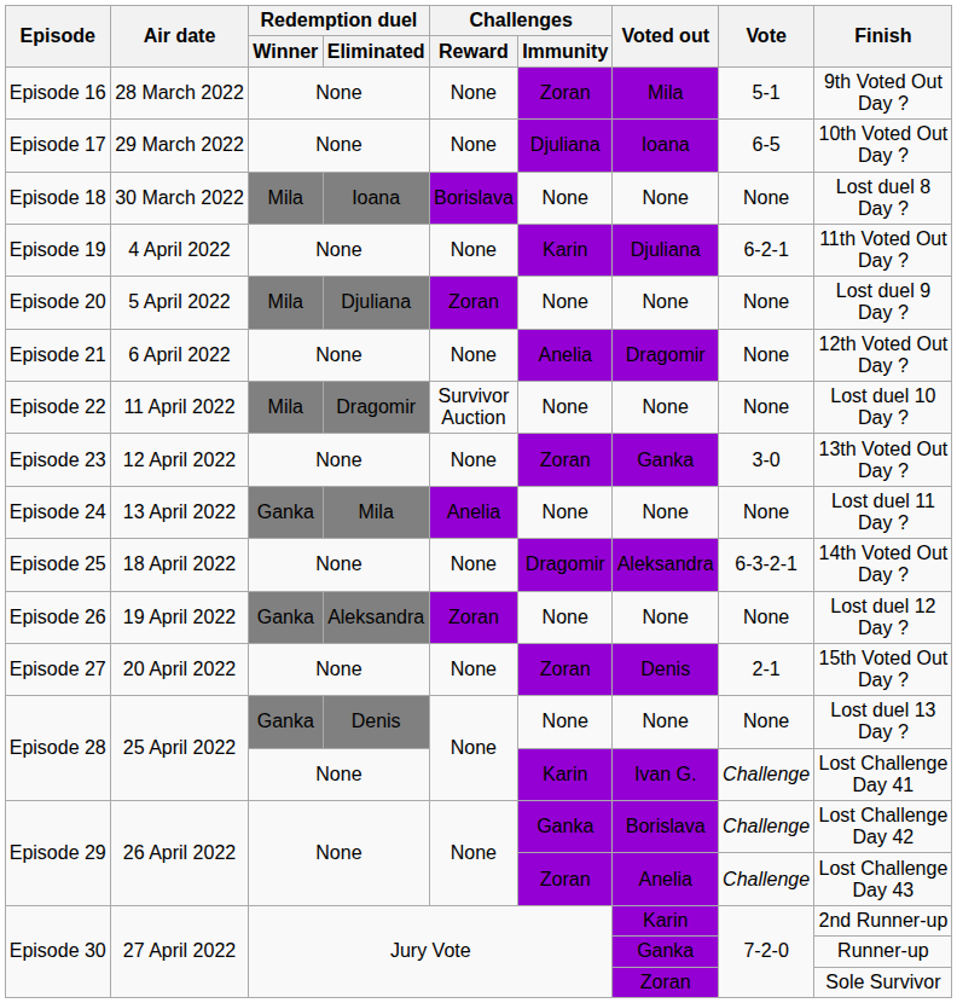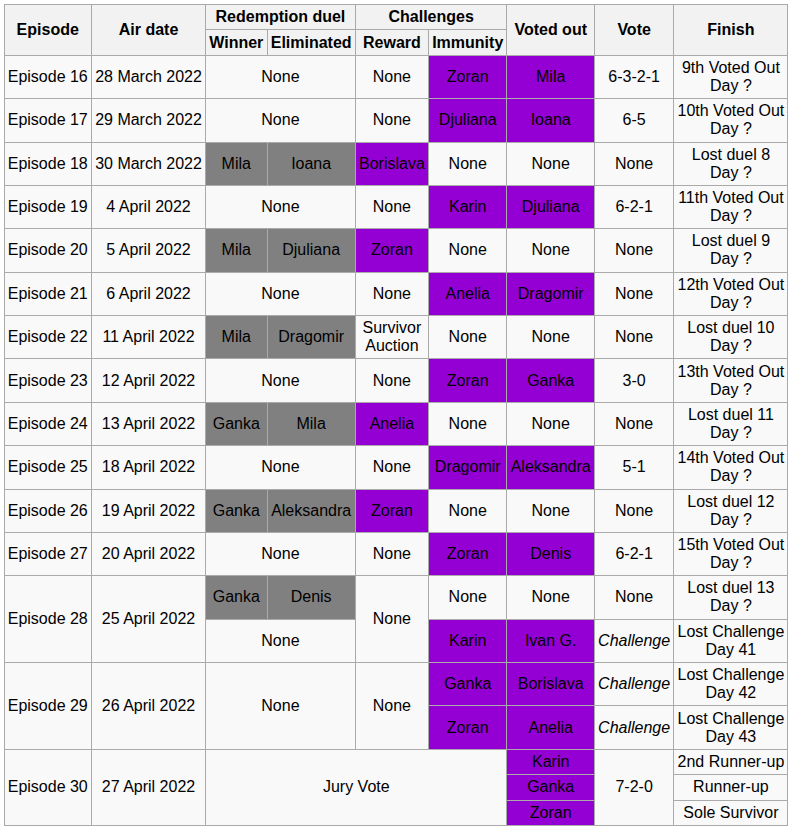 <table class="wikitable" style="margin:auto; text-align:center">
 <tr>
 <th rowspan="2">Episode</th>
 <th rowspan="2">Air date</th>
 <th colspan="2">Redemption duel</th>
 <th colspan="2">Challenges</th>
 <th rowspan="2">Voted out</th>
 <th rowspan="2">Vote</th>
 <th rowspan="2">Finish</th>
 </tr>
 <tr>
 <th>Winner</th>
 <th>Eliminated</th>
 <th>Reward</th>
 <th>Immunity</th>
 </tr>
 <tr>
 <td>Episode 16</td>
 <td>28 March 2022</td>
 <td colspan="2">None</td>
 <td>None</td>
 <td bgcolor="darkviolet">Zoran</td>
 <td bgcolor="darkviolet">Mila</td>
-<td>5-1</td>
+<td>6-3-2-1</td>
 <td>9th Voted Out<br>Day ?</td>
 </tr>
 <tr>
 <td>Episode 17</td>
 <td>29 March 2022</td>
 <td colspan="2">None</td>
 <td>None</td>
 <td bgcolor="darkviolet">Djuliana</td>
 <td bgcolor="darkviolet">Ioana</td>
 <td>6-5</td>
 <td>10th Voted Out<br>Day ?</td>
 </tr>
 <tr>
 <td>Episode 18</td>
 <td>30 March 2022</td>
 <td bgcolor="gray">Mila</td>
 <td bgcolor="gray">Ioana</td>
 <td bgcolor="darkviolet">Borislava</td>
 <td>None</td>
 <td>None</td>
 <td>None</td>
 <td>Lost duel 8<br>Day ?</td>
 </tr>
 <tr>
 <td>Episode 19</td>
 <td>4 April 2022</td>
 <td colspan="2">None</td>
 <td>None</td>
 <td bgcolor="darkviolet">Karin</td>
 <td bgcolor="darkviolet">Djuliana</td>
 <td>6-2-1</td>
 <td>11th Voted Out<br>Day ?</td>
 </tr>
 <tr>
 <td>Episode 20</td>
 <td>5 April 2022</td>
 <td bgcolor="gray">Mila</td>
 <td bgcolor="gray">Djuliana</td>
 <td bgcolor="darkviolet">Zoran</td>
 <td>None</td>
 <td>None</td>
 <td>None</td>
 <td>Lost duel 9<br>Day ?</td>
 </tr>
 <tr>
 <td>Episode 21</td>
 <td>6 April 2022</td>
 <td colspan="2">None</td>
 <td>None</td>
 <td bgcolor="darkviolet">Anelia</td>
 <td bgcolor="darkviolet">Dragomir</td>
 <td>None</td>
 <td>12th Voted Out<br>Day ?</td>
 </tr>
 <tr>
 <td>Episode 22</td>
 <td>11 April 2022</td>
 <td bgcolor="gray">Mila</td>
 <td bgcolor="gray">Dragomir</td>
 <td>Survivor<br>Auction</td>
 <td>None</td>
 <td>None</td>
 <td>None</td>
 <td>Lost duel 10<br>Day ?</td>
 </tr>
 <tr>
 <td>Episode 23</td>
 <td>12 April 2022</td>
 <td colspan="2">None</td>
 <td>None</td>
 <td bgcolor="darkviolet">Zoran</td>
 <td bgcolor="darkviolet">Ganka</td>
 <td>3-0</td>
 <td>13th Voted Out<br>Day ?</td>
 </tr>
 <tr>
 <td>Episode 24</td>
 <td>13 April 2022</td>
 <td bgcolor="gray">Ganka</td>
 <td bgcolor="gray">Mila</td>
 <td bgcolor="darkviolet">Anelia</td>
 <td>None</td>
 <td>None</td>
 <td>None</td>
 <td>Lost duel 11<br>Day ?</td>
 </tr>
 <tr>
 <td>Episode 25</td>
 <td>18 April 2022</td>
 <td colspan="2">None</td>
 <td>None</td>
 <td bgcolor="darkviolet">Dragomir</td>
 <td bgcolor="darkviolet">Aleksandra</td>
-<td>6-3-2-1</td>
+<td>5-1</td>
 <td>14th Voted Out<br>Day ?</td>
 </tr>
 <tr>
 <td>Episode 26</td>
 <td>19 April 2022</td>
 <td bgcolor="gray">Ganka</td>
 <td bgcolor="gray">Aleksandra</td>
 <td bgcolor="darkviolet">Zoran</td>
 <td>None</td>
 <td>None</td>
 <td>None</td>
 <td>Lost duel 12<br>Day ?</td>
 </tr>
 <tr>
 <td>Episode 27</td>
 <td>20 April 2022</td>
 <td colspan="2">None</td>
 <td>None</td>
 <td bgcolor="darkviolet">Zoran</td>
 <td bgcolor="darkviolet">Denis</td>
-<td>2-1</td>
+<td>6-2-1</td>
 <td>15th Voted Out<br>Day ?</td>
 </tr>
 <tr>
 <td rowspan="2">Episode 28</td>
 <td rowspan="2">25 April 2022</td>
 <td bgcolor="gray">Ganka</td>
 <td bgcolor="gray">Denis</td>
 <td rowspan="2">None</td>
 <td>None</td>
 <td>None</td>
 <td>None</td>
 <td>Lost duel 13<br>Day ?</td>
 </tr>
 <tr>
 <td colspan="2">None</td>
 <td bgcolor="darkviolet">Karin</td>
 <td bgcolor="darkviolet">Ivan G.</td>
 <td><em>Challenge</em></td>
 <td>Lost Challenge<br>Day 41</td>
 </tr>
 <tr>
 <td rowspan="2">Episode 29</td>
 <td rowspan="2">26 April 2022</td>
 <td rowspan="2" colspan="2">None</td>
 <td rowspan="2">None</td>
 <td bgcolor="darkviolet">Ganka</td>
 <td bgcolor="darkviolet">Borislava</td>
 <td><em>Challenge</em></td>
 <td>Lost Challenge<br>Day 42</td>
 </tr>
 <tr>
 <td bgcolor="darkviolet">Zoran</td>
 <td bgcolor="darkviolet">Anelia</td>
 <td><em>Challenge</em></td>
 <td>Lost Challenge<br>Day 43</td>
 </tr>
 <tr>
 <td rowspan="3">Episode 30</td>
 <td rowspan="3">27 April 2022</td>
 <td rowspan="3" colspan="4">Jury Vote</td>
 <td bgcolor="darkviolet">Karin</td>
 <td rowspan="3">7-2-0</td>
 <td>2nd Runner-up</td>
 </tr>
 <tr>
 <td bgcolor="darkviolet">Ganka</td>
 <td>Runner-up</td>
 </tr>
 <tr>
 <td bgcolor="darkviolet">Zoran</td>
 <td>Sole Survivor</td>
 </tr>
 <tr>
 </tr>
 </table>
